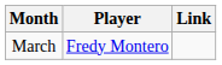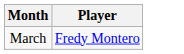 <table class=wikitable>
 <tr>
 <th>Month</th>
 <th>Player</th>
-<th>Link</th>
 </tr>
 <tr>
 <td align=center>March</td>
 <td> <a href='#'>Fredy Montero</a></td>
-<td> </td>
 </tr>
 </table>
